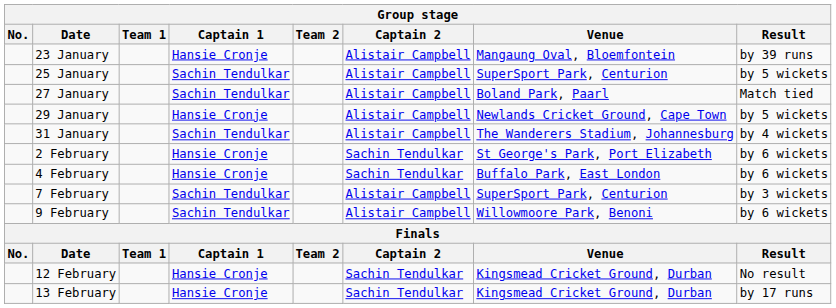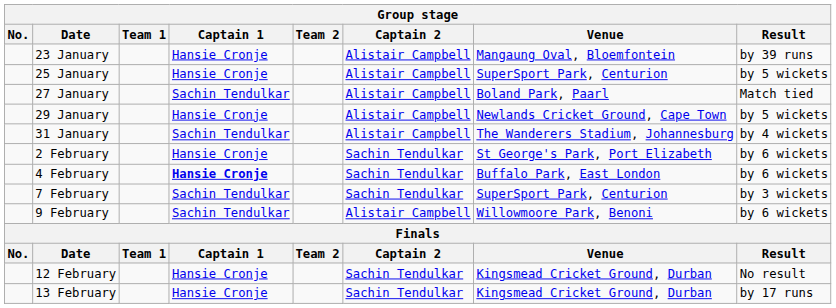 <table class="wikitable">
 <tr>
 <th colspan="9">Group stage</th>
 </tr>
 <tr>
 <th>No.</th>
 <th>Date</th>
 <th>Team 1</th>
 <th>Captain 1</th>
 <th>Team 2</th>
 <th>Captain 2</th>
 <th>Venue</th>
 <th>Result</th>
 </tr>
 <tr>
 <td></td>
 <td>23 January</td>
 <td></td>
 <td><a href='#'>Hansie Cronje</a></td>
 <td></td>
 <td><a href='#'>Alistair Campbell</a></td>
 <td><a href='#'>Mangaung Oval</a>, <a href='#'>Bloemfontein</a></td>
 <td> by 39 runs</td>
 </tr>
 <tr>
 <td></td>
 <td>25 January</td>
 <td></td>
-<td><a href='#'>Sachin Tendulkar</a></td>
+<td><a href='#'>Hansie Cronje</a></td>
 <td></td>
 <td><a href='#'>Alistair Campbell</a></td>
 <td><a href='#'>SuperSport Park</a>, <a href='#'>Centurion</a></td>
 <td> by 5 wickets</td>
 </tr>
 <tr>
 <td></td>
 <td>27 January</td>
 <td></td>
 <td><a href='#'>Sachin Tendulkar</a></td>
 <td></td>
 <td><a href='#'>Alistair Campbell</a></td>
 <td><a href='#'>Boland Park</a>, <a href='#'>Paarl</a></td>
 <td>Match tied</td>
 </tr>
 <tr>
 <td></td>
 <td>29 January</td>
 <td></td>
 <td><a href='#'>Hansie Cronje</a></td>
 <td></td>
 <td><a href='#'>Alistair Campbell</a></td>
 <td><a href='#'>Newlands Cricket Ground</a>, <a href='#'>Cape Town</a></td>
 <td> by 5 wickets</td>
 </tr>
 <tr>
 <td></td>
 <td>31 January</td>
 <td></td>
 <td><a href='#'>Sachin Tendulkar</a></td>
 <td></td>
 <td><a href='#'>Alistair Campbell</a></td>
 <td><a href='#'>The Wanderers Stadium</a>, <a href='#'>Johannesburg</a></td>
 <td> by 4 wickets</td>
 </tr>
 <tr>
 <td></td>
 <td>2 February</td>
 <td></td>
 <td><a href='#'>Hansie Cronje</a></td>
 <td></td>
 <td><a href='#'>Sachin Tendulkar</a></td>
 <td><a href='#'>St George's Park</a>, <a href='#'>Port Elizabeth</a></td>
 <td> by 6 wickets</td>
 </tr>
 <tr>
 <td></td>
 <td>4 February</td>
 <td></td>
-<td><a href='#'>Hansie Cronje</a></td>
+<td><strong><a href='#'>Hansie Cronje</a></strong></td>
 <td></td>
 <td><a href='#'>Sachin Tendulkar</a></td>
 <td><a href='#'>Buffalo Park</a>, <a href='#'>East London</a></td>
 <td> by 6 wickets</td>
 </tr>
 <tr>
 <td></td>
 <td>7 February</td>
 <td></td>
 <td><a href='#'>Sachin Tendulkar</a></td>
 <td></td>
-<td><a href='#'>Alistair Campbell</a></td>
+<td><a href='#'>Sachin Tendulkar</a></td>
 <td><a href='#'>SuperSport Park</a>, <a href='#'>Centurion</a></td>
 <td> by 3 wickets</td>
 </tr>
 <tr>
 <td></td>
 <td>9 February</td>
 <td></td>
 <td><a href='#'>Sachin Tendulkar</a></td>
 <td></td>
 <td><a href='#'>Alistair Campbell</a></td>
 <td><a href='#'>Willowmoore Park</a>, <a href='#'>Benoni</a></td>
 <td> by 6 wickets</td>
 </tr>
 <tr>
 <th colspan="9">Finals</th>
 </tr>
 <tr>
 <th>No.</th>
 <th>Date</th>
 <th>Team 1</th>
 <th>Captain 1</th>
 <th>Team 2</th>
 <th>Captain 2</th>
 <th>Venue</th>
 <th>Result</th>
 </tr>
 <tr>
 <td></td>
 <td>12 February</td>
 <td></td>
 <td><a href='#'>Hansie Cronje</a></td>
 <td></td>
 <td><a href='#'>Sachin Tendulkar</a></td>
 <td><a href='#'>Kingsmead Cricket Ground</a>, <a href='#'>Durban</a></td>
 <td>No result</td>
 </tr>
 <tr>
 <td></td>
 <td>13 February</td>
 <td></td>
 <td><a href='#'>Hansie Cronje</a></td>
 <td></td>
 <td><a href='#'>Sachin Tendulkar</a></td>
 <td><a href='#'>Kingsmead Cricket Ground</a>, <a href='#'>Durban</a></td>
 <td> by 17 runs</td>
 </tr>
 </table>
